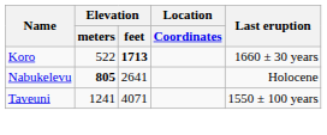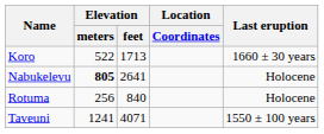 <table class="wikitable">
 <tr>
 <th rowspan="2">Name</th>
 <th colspan ="2">Elevation</th>
 <th>Location</th>
 <th rowspan="2">Last eruption</th>
 </tr>
 <tr>
 <th>meters</th>
 <th>feet</th>
 <th><a href='#'>Coordinates</a></th>
 </tr>
 <tr align="right">
 <td align="left"><a href='#'>Koro</a></td>
 <td>522</td>
-<td><strong>1713</strong></td>
+<td>1713</td>
 <td></td>
 <td>1660 ± 30 years</td>
 </tr>
 <tr align="right">
 <td align="left"><a href='#'>Nabukelevu</a></td>
 <td><strong>805</strong></td>
 <td>2641</td>
+<td></td>
+<td>Holocene</td>
+</tr>
+<tr align="right">
+<td align="left"><a href='#'>Rotuma</a></td>
+<td>256</td>
+<td>840</td>
 <td></td>
 <td>Holocene</td>
 </tr>
 <tr align="right"—————————————>
 <td align="left"><a href='#'>Taveuni</a></td>
 <td>1241</td>
 <td>4071</td>
 <td></td>
 <td>1550 ± 100 years</td>
 </tr>
 </table>
